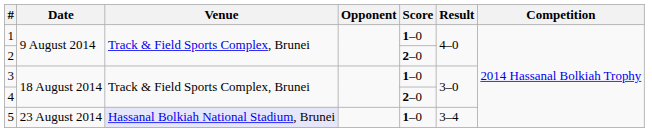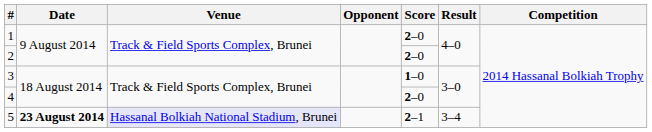 <table class="wikitable">
 <tr>
 <th>#</th>
 <th>Date</th>
 <th>Venue</th>
 <th>Opponent</th>
 <th>Score</th>
 <th>Result</th>
 <th>Competition</th>
 </tr>
 <tr>
 <td>1</td>
 <td rowspan=2>9 August 2014</td>
 <td rowspan=2><a href='#'>Track & Field Sports Complex</a>, Brunei</td>
 <td rowspan=2></td>
-<td><strong>1</strong>–0</td>
+<td><strong>2</strong>–0</td>
 <td rowspan=2>4–0</td>
 <td rowspan=5><a href='#'>2014 Hassanal Bolkiah Trophy</a></td>
 </tr>
 <tr>
 <td>2</td>
 <td><strong>2</strong>–0</td>
 </tr>
 <tr>
 <td>3</td>
 <td rowspan=2>18 August 2014</td>
 <td rowspan=2>Track & Field Sports Complex, Brunei</td>
 <td rowspan=2></td>
 <td><strong>1</strong>–0</td>
 <td rowspan=2>3–0</td>
 </tr>
 <tr>
 <td>4</td>
 <td><strong>2</strong>–0</td>
 </tr>
 <tr>
 <td>5</td>
-<td>23 August 2014</td>
+<td><strong>23 August 2014</strong></td>
 <td style="background: lavender;"><a href='#'>Hassanal Bolkiah National Stadium</a>, Brunei</td>
 <td></td>
-<td><strong>1</strong>–0</td>
+<td><strong>2</strong>–1</td>
 <td>3–4</td>
 </tr>
 </table>
